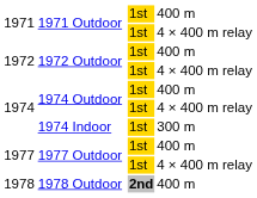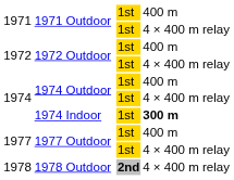 <table>
 <tr>
 <td rowspan=2>1971</td>
 <td rowspan=2><a href='#'>1971 Outdoor</a></td>
 <td rowspan=2></td>
 <td bgcolor="gold">1st</td>
 <td>400 m</td>
 </tr>
 <tr>
 <td bgcolor="gold">1st</td>
 <td>4 × 400 m relay</td>
 </tr>
 <tr>
 <td rowspan=2>1972</td>
 <td rowspan=2><a href='#'>1972 Outdoor</a></td>
 <td rowspan=2></td>
 <td bgcolor="gold">1st</td>
 <td>400 m</td>
 </tr>
 <tr>
 <td bgcolor="gold">1st</td>
 <td>4 × 400 m relay</td>
 </tr>
 <tr>
 <td rowspan=3>1974</td>
 <td rowspan=2><a href='#'>1974 Outdoor</a></td>
 <td rowspan=2></td>
 <td bgcolor="gold">1st</td>
 <td>400 m</td>
 </tr>
 <tr>
 <td bgcolor="gold">1st</td>
 <td>4 × 400 m relay</td>
 </tr>
 <tr>
 <td><a href='#'>1974 Indoor</a></td>
 <td></td>
 <td bgcolor="gold">1st</td>
-<td>300 m</td>
+<td><strong>300 m</strong></td>
 </tr>
 <tr>
 <td rowspan=2>1977</td>
 <td rowspan=2><a href='#'>1977 Outdoor</a></td>
 <td rowspan=2></td>
 <td bgcolor="gold">1st</td>
 <td>400 m</td>
 </tr>
 <tr =>
 <td bgcolor="gold">1st</td>
 <td>4 × 400 m relay</td>
 </tr>
 <tr>
 <td>1978</td>
 <td><a href='#'>1978 Outdoor</a></td>
 <td></td>
 <td bgcolor="silver"><strong>2nd</strong></td>
-<td>400 m</td>
+<td>4 × 400 m relay</td>
 </tr>
 <tr>
 </tr>
 </table>
